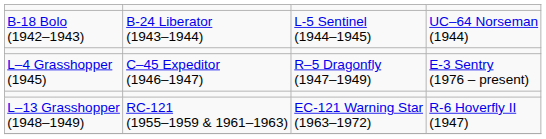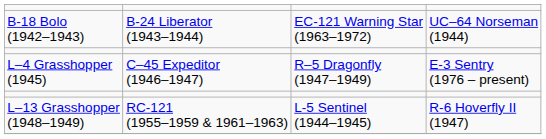 <table class="wikitable" style="margin:1em auto;">
 <tr>
 <td></td>
 <td></td>
 <td></td>
 <td></td>
 </tr>
 <tr>
 <td><a href='#'>B-18 Bolo</a><br>(1942–1943)</td>
 <td><a href='#'>B-24 Liberator</a><br>(1943–1944)</td>
-<td><a href='#'>L-5 Sentinel</a><br>(1944–1945)</td>
+<td><a href='#'>EC-121 Warning Star</a><br>(1963–1972)</td>
 <td><a href='#'>UC–64 Norseman</a><br>(1944)</td>
 </tr>
 <tr>
 <td></td>
 <td></td>
 <td></td>
 <td></td>
 </tr>
 <tr>
 <td><a href='#'>L–4 Grasshopper</a><br>(1945)</td>
 <td><a href='#'>C–45 Expeditor</a><br>(1946–1947)</td>
 <td><a href='#'>R–5 Dragonfly</a><br>(1947–1949)</td>
 <td><a href='#'>E-3 Sentry</a><br>(1976 – present)</td>
 </tr>
 <tr>
 <td></td>
 <td></td>
 <td></td>
 <td></td>
 </tr>
 <tr>
 <td><a href='#'>L–13 Grasshopper</a><br>(1948–1949)</td>
 <td><a href='#'>RC-121</a><br>(1955–1959 & 1961–1963)</td>
-<td><a href='#'>EC-121 Warning Star</a><br>(1963–1972)</td>
+<td><a href='#'>L-5 Sentinel</a><br>(1944–1945)</td>
 <td><a href='#'>R-6 Hoverfly II</a><br>(1947)</td>
 </tr>
 <tr>
 </tr>
 </table>
